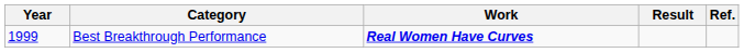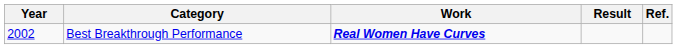 <table class=wikitable>
 <tr>
 <th scope="col" style="width:5em;">Year</th>
 <th scope="col" style="width:26em;">Category</th>
 <th scope="col" style="width:25em;">Work</th>
 <th scope="col" style="width:5em;">Result</th>
 <th>Ref.</th>
 </tr>
 <tr>
-<td><a href='#'>1999</a></td>
+<td><a href='#'>2002</a></td>
 <td><a href='#'>Best Breakthrough Performance</a></td>
 <td><strong><em><a href='#'>Real Women Have Curves</a></em></strong></td>
 <td></td>
 <td></td>
 </tr>
 </table>
